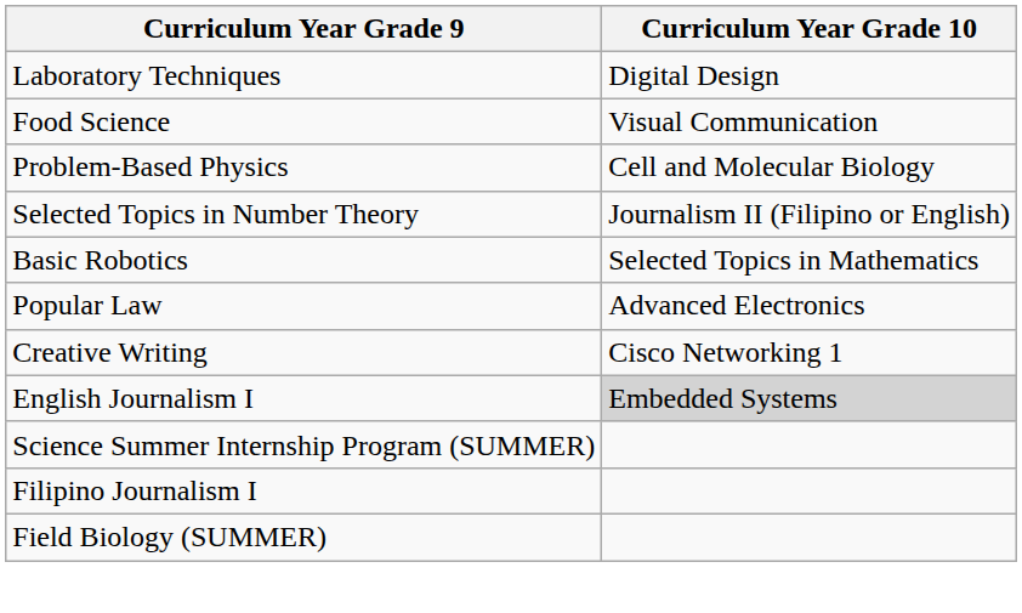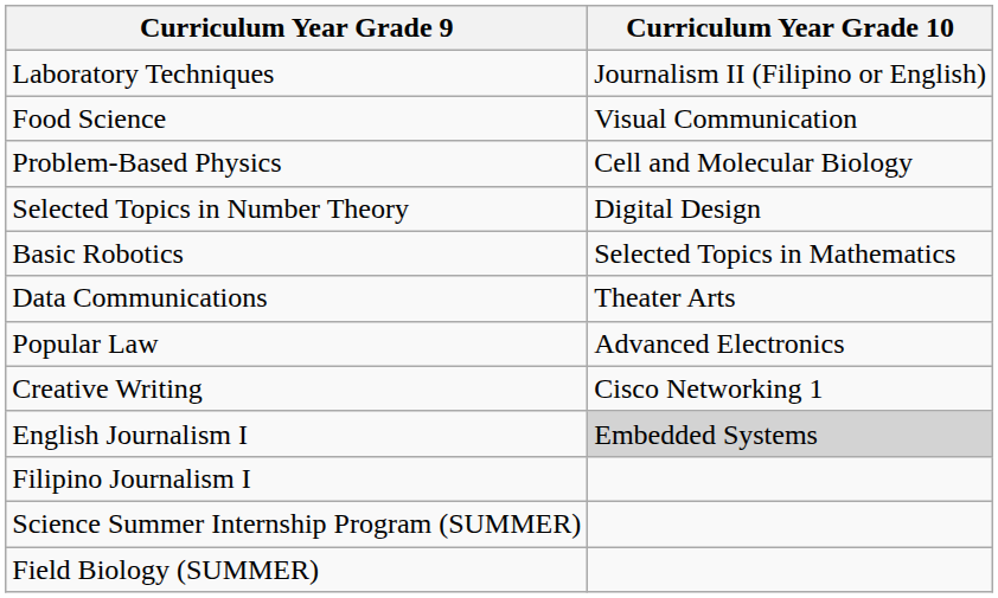 <table class="wikitable">
 <tr>
 <th>Curriculum Year Grade 9</th>
 <th>Curriculum Year Grade 10</th>
 </tr>
 <tr>
 <td>Laboratory Techniques</td>
-<td>Digital Design</td>
+<td>Journalism II (Filipino or English)</td>
 </tr>
 <tr>
 <td>Food Science</td>
 <td>Visual Communication</td>
 </tr>
 <tr>
 <td>Problem-Based Physics</td>
 <td>Cell and Molecular Biology</td>
 </tr>
 <tr>
 <td>Selected Topics in Number Theory</td>
-<td>Journalism II (Filipino or English)</td>
+<td>Digital Design</td>
 </tr>
 <tr>
 <td>Basic Robotics</td>
 <td>Selected Topics in Mathematics</td>
+</tr>
+<tr>
+<td>Data Communications</td>
+<td>Theater Arts</td>
 </tr>
 <tr>
 <td>Popular Law</td>
 <td>Advanced Electronics</td>
 </tr>
 <tr>
 <td>Creative Writing</td>
 <td>Cisco Networking 1</td>
 </tr>
 <tr>
 <td>English Journalism I</td>
 <td style="background: lightgrey;">Embedded Systems</td>
 </tr>
 <tr>
-<td>Science Summer Internship Program (SUMMER)</td>
+<td>Filipino Journalism I</td>
 <td></td>
 </tr>
 <tr>
-<td>Filipino Journalism I</td>
+<td>Science Summer Internship Program (SUMMER)</td>
 <td></td>
 </tr>
 <tr>
 <td>Field Biology (SUMMER)</td>
 <td></td>
 </tr>
 </table>
